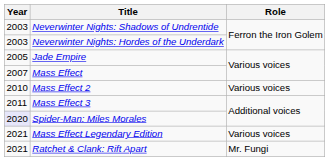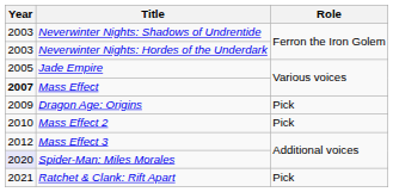 <table class="wikitable sortable">
 <tr>
 <th>Year</th>
 <th>Title</th>
 <th>Role</th>
 </tr>
 <tr>
 <td>2003</td>
 <td><em><a href='#'>Neverwinter Nights: Shadows of Undrentide</a></em></td>
 <td rowspan="2">Ferron the Iron Golem</td>
 </tr>
 <tr>
 <td>2003</td>
 <td><em><a href='#'>Neverwinter Nights: Hordes of the Underdark</a></em></td>
 </tr>
 <tr>
 <td>2005</td>
 <td><em><a href='#'>Jade Empire</a></em></td>
 <td rowspan="2">Various voices</td>
 </tr>
 <tr>
-<td>2007</td>
+<td><strong>2007</strong></td>
 <td><a href='#'><em>Mass Effect</em></a></td>
+</tr>
+<tr>
+<td>2009</td>
+<td><em><a href='#'>Dragon Age: Origins</a></em></td>
+<td>Pick</td>
 </tr>
 <tr>
 <td>2010</td>
 <td><em><a href='#'>Mass Effect 2</a></em></td>
-<td>Various voices</td>
+<td>Pick</td>
 </tr>
 <tr>
-<td>2011</td>
+<td>2012</td>
 <td><em><a href='#'>Mass Effect 3</a></em></td>
 <td rowspan="2">Additional voices</td>
 </tr>
 <tr>
 <td style="background: lavender;">2020</td>
 <td><em><a href='#'>Spider-Man: Miles Morales</a></em></td>
 </tr>
 <tr>
 <td>2021</td>
-<td><em><a href='#'>Mass Effect Legendary Edition</a></em></td>
-<td>Various voices</td>
-</tr>
-<tr>
-<td>2021</td>
 <td><em><a href='#'>Ratchet & Clank: Rift Apart</a></em></td>
-<td>Mr. Fungi</td>
+<td>Pick</td>
 </tr>
 </table>
